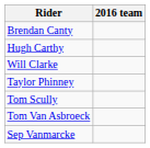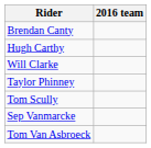 <table class="wikitable">
 <tr>
 <th>Rider</th>
 <th>2016 team</th>
 </tr>
 <tr>
 <td><a href='#'>Brendan Canty</a></td>
 <td></td>
 </tr>
 <tr>
 <td><a href='#'>Hugh Carthy</a></td>
 <td></td>
 </tr>
 <tr>
 <td><a href='#'>Will Clarke</a></td>
 <td></td>
 </tr>
 <tr>
 <td><a href='#'>Taylor Phinney</a></td>
 <td></td>
 </tr>
 <tr>
 <td><a href='#'>Tom Scully</a></td>
 <td></td>
 </tr>
 <tr>
+<td><a href='#'>Sep Vanmarcke</a></td>
+<td></td>
+</tr>
+<tr>
 <td><a href='#'>Tom Van Asbroeck</a></td>
 <td></td>
 </tr>
-<tr>
-<td><a href='#'>Sep Vanmarcke</a></td>
-<td></td>
-</tr>
 </table>
